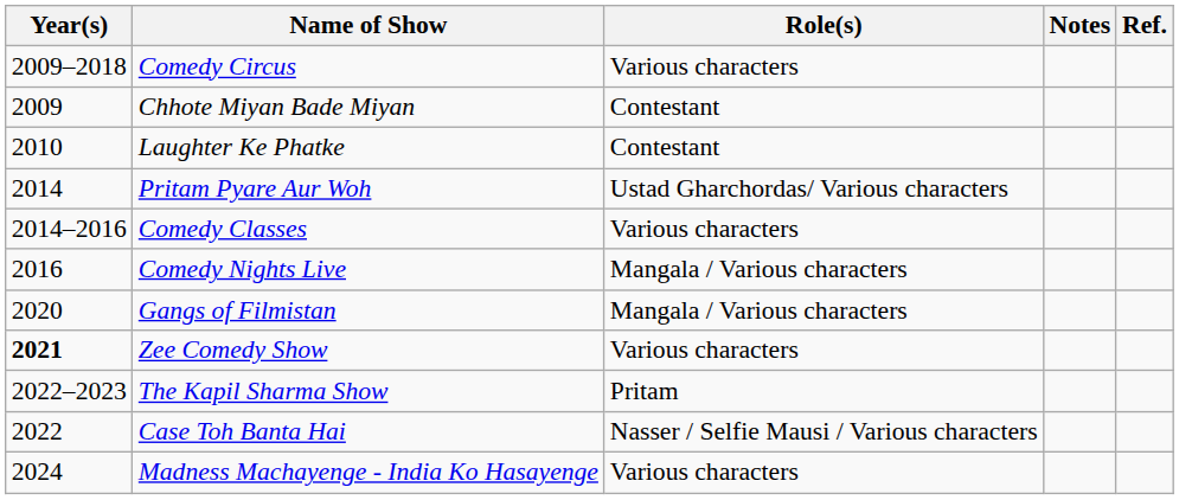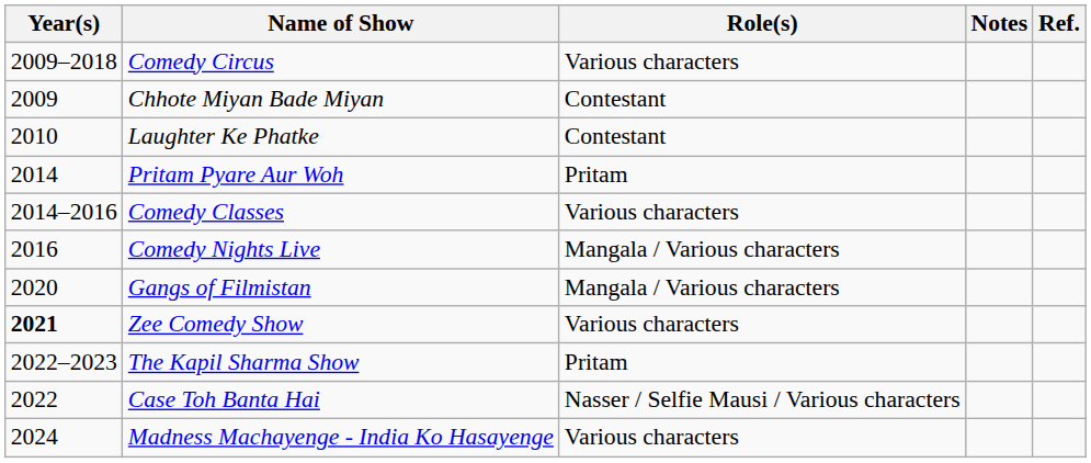 <table class="wikitable sortable">
 <tr>
 <th>Year(s)</th>
 <th>Name of Show</th>
 <th>Role(s)</th>
 <th>Notes</th>
 <th>Ref.</th>
 </tr>
 <tr>
 <td>2009–2018</td>
 <td><a href='#'><em>Comedy Circus</em></a></td>
 <td>Various characters</td>
 <td></td>
 <td></td>
 </tr>
 <tr>
 <td>2009</td>
 <td><em>Chhote Miyan Bade Miyan</em></td>
 <td>Contestant</td>
 <td></td>
 <td></td>
 </tr>
 <tr>
 <td>2010</td>
 <td><em>Laughter Ke Phatke</em></td>
 <td>Contestant</td>
 <td></td>
 <td></td>
 </tr>
 <tr>
 <td>2014</td>
 <td><a href='#'><em>Pritam Pyare Aur Woh</em></a></td>
-<td>Ustad Gharchordas/ Various characters</td>
+<td>Pritam</td>
 <td></td>
 <td></td>
 </tr>
 <tr>
 <td>2014–2016</td>
 <td><a href='#'><em>Comedy Classes</em></a></td>
 <td>Various characters</td>
 <td></td>
 <td></td>
 </tr>
 <tr>
 <td>2016</td>
 <td><a href='#'><em>Comedy Nights Live</em></a></td>
 <td>Mangala / Various characters</td>
 <td></td>
 <td></td>
 </tr>
 <tr>
 <td>2020</td>
 <td><a href='#'><em>Gangs of Filmistan</em></a></td>
 <td>Mangala / Various characters</td>
 <td></td>
 <td></td>
 </tr>
 <tr>
 <td><strong>2021</strong></td>
 <td><a href='#'><em>Zee Comedy Show</em></a></td>
 <td>Various characters</td>
 <td></td>
 <td></td>
 </tr>
 <tr>
 <td>2022–2023</td>
 <td><a href='#'><em>The Kapil Sharma Show</em></a></td>
 <td>Pritam</td>
 <td></td>
 <td></td>
 </tr>
 <tr>
 <td>2022</td>
 <td><em><a href='#'>Case Toh Banta Hai</a></em></td>
 <td>Nasser / Selfie Mausi / Various characters</td>
 <td></td>
 <td></td>
 </tr>
 <tr>
 <td>2024</td>
 <td><a href='#'><em>Madness Machayenge - India Ko Hasayenge</em></a></td>
 <td>Various characters</td>
 <td></td>
 <td></td>
 </tr>
 </table>
